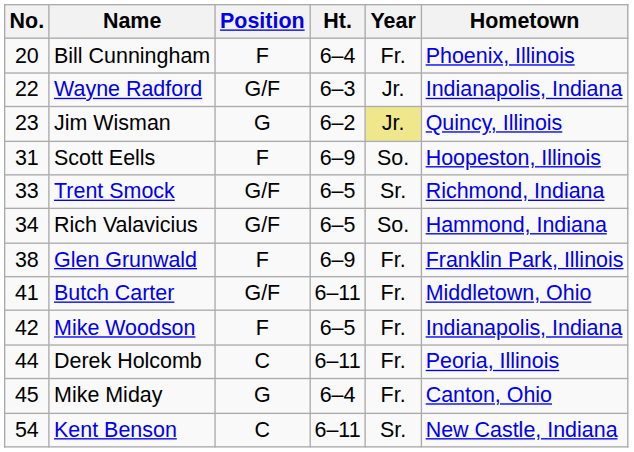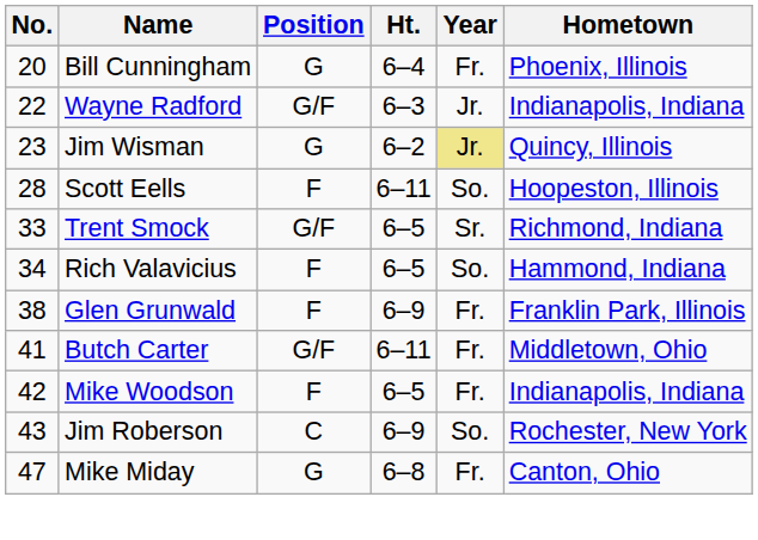 <table class="wikitable" style="text-align:center">
 <tr>
 <th>No.</th>
 <th>Name</th>
 <th><a href='#'>Position</a></th>
 <th>Ht.</th>
 <th>Year</th>
 <th>Hometown</th>
 </tr>
 <tr>
 <td>20</td>
 <td style="text-align:left">Bill Cunningham</td>
-<td>F</td>
+<td>G</td>
 <td>6–4</td>
 <td>Fr.</td>
 <td style="text-align:left"><a href='#'>Phoenix, Illinois</a></td>
 </tr>
 <tr>
 <td>22</td>
 <td style="text-align:left"><a href='#'>Wayne Radford</a></td>
 <td>G/F</td>
 <td>6–3</td>
 <td>Jr.</td>
 <td style="text-align:left"><a href='#'>Indianapolis, Indiana</a></td>
 </tr>
 <tr>
 <td>23</td>
 <td style="text-align:left">Jim Wisman</td>
 <td>G</td>
 <td>6–2</td>
 <td style="background: khaki;">Jr.</td>
 <td style="text-align:left"><a href='#'>Quincy, Illinois</a></td>
 </tr>
 <tr>
-<td>31</td>
+<td>28</td>
 <td style="text-align:left">Scott Eells</td>
 <td>F</td>
-<td>6–9</td>
+<td>6–11</td>
 <td>So.</td>
 <td style="text-align:left"><a href='#'>Hoopeston, Illinois</a></td>
 </tr>
 <tr>
 <td>33</td>
 <td style="text-align:left"><a href='#'>Trent Smock</a></td>
 <td>G/F</td>
 <td>6–5</td>
 <td>Sr.</td>
 <td style="text-align:left"><a href='#'>Richmond, Indiana</a></td>
 </tr>
 <tr>
 <td>34</td>
 <td style="text-align:left">Rich Valavicius</td>
-<td>G/F</td>
+<td>F</td>
 <td>6–5</td>
 <td>So.</td>
 <td style="text-align:left"><a href='#'>Hammond, Indiana</a></td>
 </tr>
 <tr>
 <td>38</td>
 <td style="text-align:left"><a href='#'>Glen Grunwald</a></td>
 <td>F</td>
 <td>6–9</td>
 <td>Fr.</td>
 <td style="text-align:left"><a href='#'>Franklin Park, Illinois</a></td>
 </tr>
 <tr>
 <td>41</td>
 <td style="text-align:left"><a href='#'>Butch Carter</a></td>
 <td>G/F</td>
 <td>6–11</td>
 <td>Fr.</td>
 <td style="text-align:left"><a href='#'>Middletown, Ohio</a></td>
 </tr>
 <tr>
 <td>42</td>
 <td style="text-align:left"><a href='#'>Mike Woodson</a></td>
 <td>F</td>
 <td>6–5</td>
 <td>Fr.</td>
 <td style="text-align:left"><a href='#'>Indianapolis, Indiana</a></td>
 </tr>
 <tr>
-<td>44</td>
-<td style="text-align:left">Derek Holcomb</td>
+<td>43</td>
+<td style="text-align:left">Jim Roberson</td>
 <td>C</td>
-<td>6–11</td>
-<td>Fr.</td>
-<td style="text-align:left"><a href='#'>Peoria, Illinois</a></td>
+<td>6–9</td>
+<td>So.</td>
+<td style="text-align:left"><a href='#'>Rochester, New York</a></td>
 </tr>
 <tr>
-<td>45</td>
+<td>47</td>
 <td style="text-align:left">Mike Miday</td>
 <td>G</td>
-<td>6–4</td>
+<td>6–8</td>
 <td>Fr.</td>
 <td style="text-align:left"><a href='#'>Canton, Ohio</a></td>
 </tr>
-<tr>
-<td>54</td>
-<td style="text-align:left"><a href='#'>Kent Benson</a></td>
-<td>C</td>
-<td>6–11</td>
-<td>Sr.</td>
-<td style="text-align:left"><a href='#'>New Castle, Indiana</a></td>
-</tr>
 </table>
